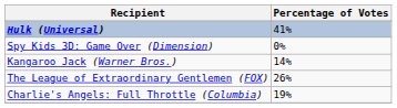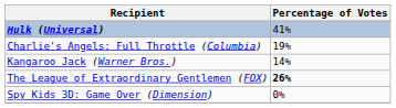 <table class="wikitable sortable plainrowheaders" align="centre">
 <tr>
 <th>Recipient</th>
 <th>Percentage of Votes</th>
 </tr>
 <tr>
 </tr>
 <tr style="background:#B0C4DE;">
 <td><strong><em><a href='#'>Hulk</a><em> (<a href='#'>Universal</a>)<strong></td>
 <td></strong>41%<strong></td>
 </tr>
 <tr>
-<td></em><a href='#'>Spy Kids 3D: Game Over</a><em> (<a href='#'>Dimension</a>)</td>
-<td>0%</td>
+<td></em><a href='#'>Charlie's Angels: Full Throttle</a><em> (<a href='#'>Columbia</a>)</td>
+<td>19%</td>
 </tr>
 <tr>
 <td></em><a href='#'>Kangaroo Jack</a><em> (<a href='#'>Warner Bros.</a>)</td>
 <td>14%</td>
 </tr>
 <tr>
 <td></em><a href='#'>The League of Extraordinary Gentlemen</a><em> (<a href='#'>FOX</a>)</td>
-<td>26%</td>
+<td><strong>26%</strong></td>
 </tr>
 <tr>
-<td></em><a href='#'>Charlie's Angels: Full Throttle</a><em> (<a href='#'>Columbia</a>)</td>
-<td>19%</td>
+<td></em><a href='#'>Spy Kids 3D: Game Over</a><em> (<a href='#'>Dimension</a>)</td>
+<td>0%</td>
 </tr>
 <tr>
 </tr>
 </table>
